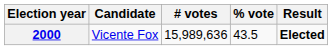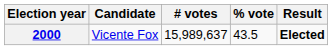 <table class="wikitable">
 <tr>
 <th>Election year</th>
 <th>Candidate</th>
 <th># votes</th>
 <th>% vote</th>
 <th>Result</th>
 </tr>
 <tr>
 <th><a href='#'>2000</a></th>
 <td><a href='#'>Vicente Fox</a></td>
-<td>15,989,636</td>
+<td>15,989,637</td>
 <td>43.5</td>
 <td> <strong>Elected</strong></td>
 </tr>
 </table>
